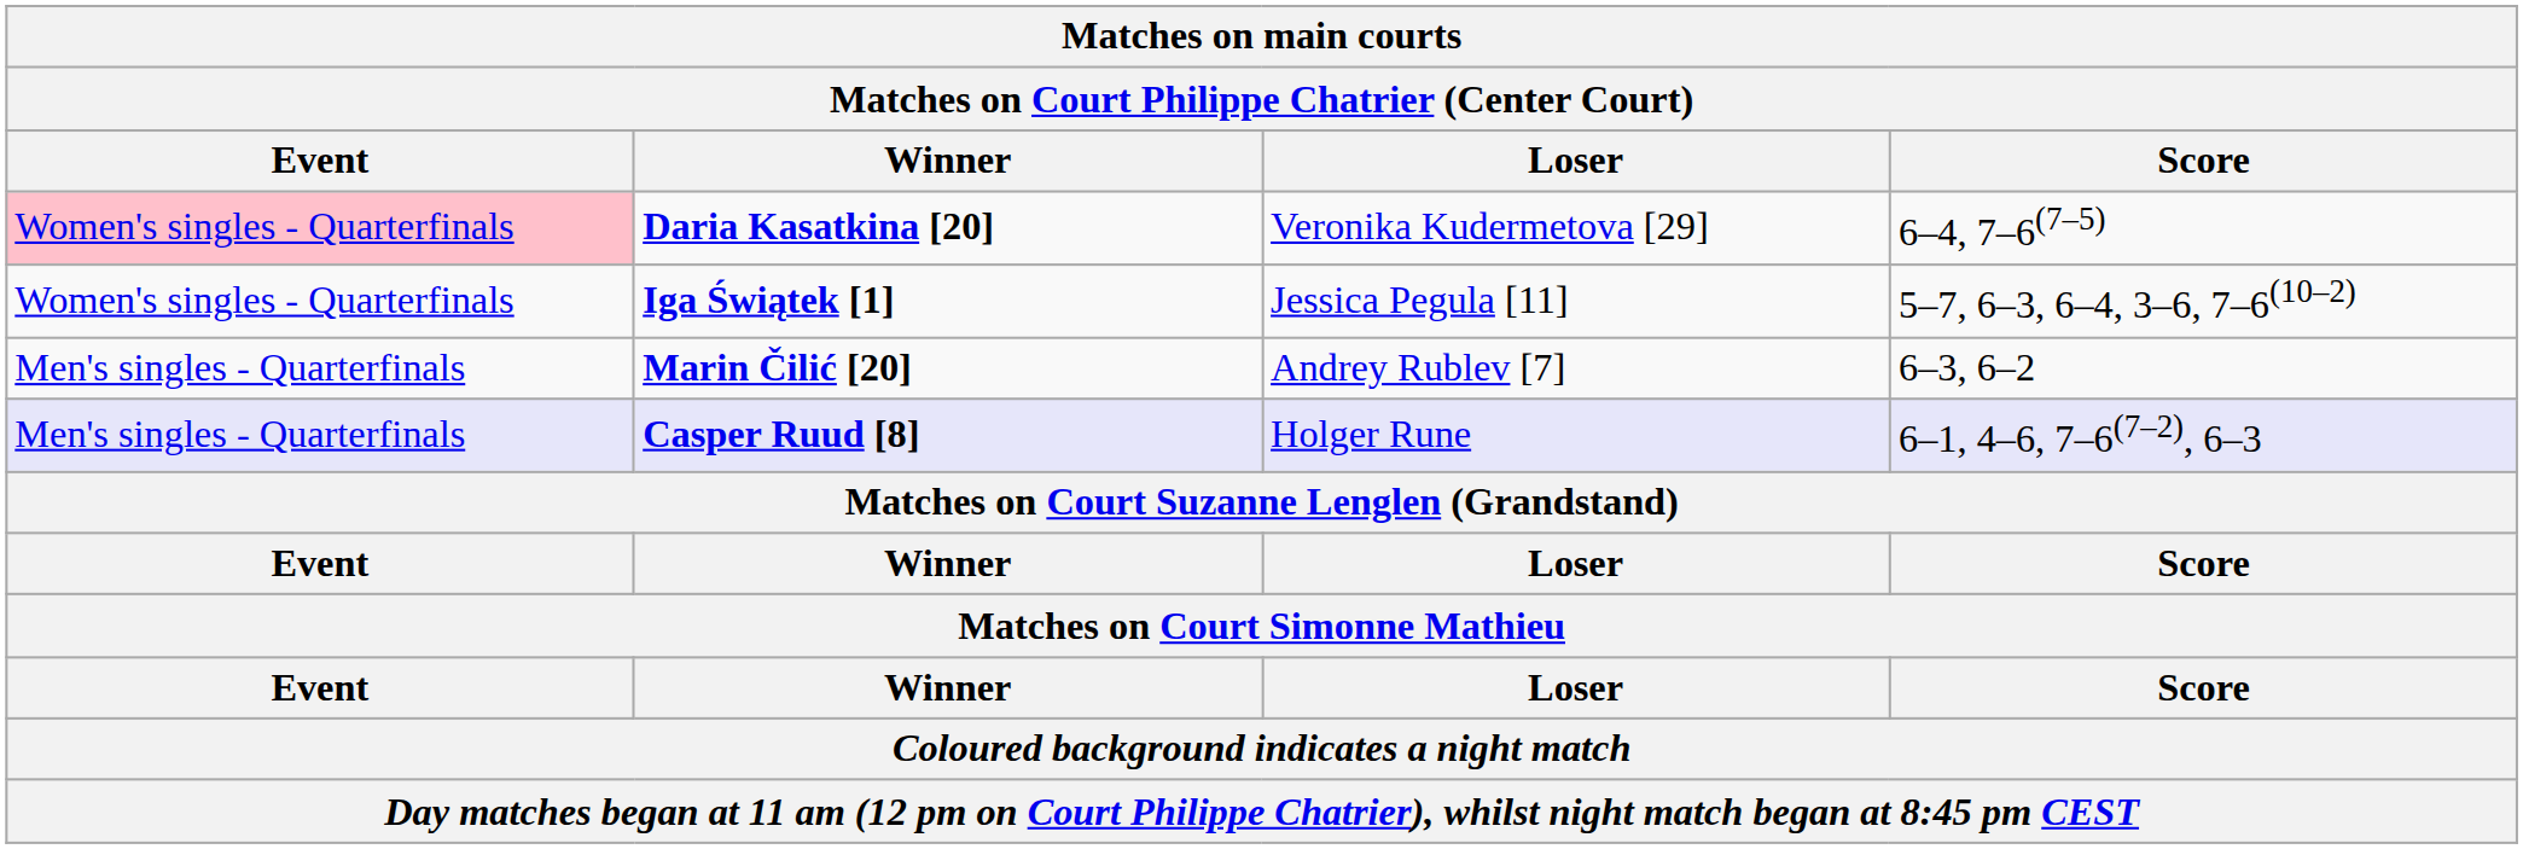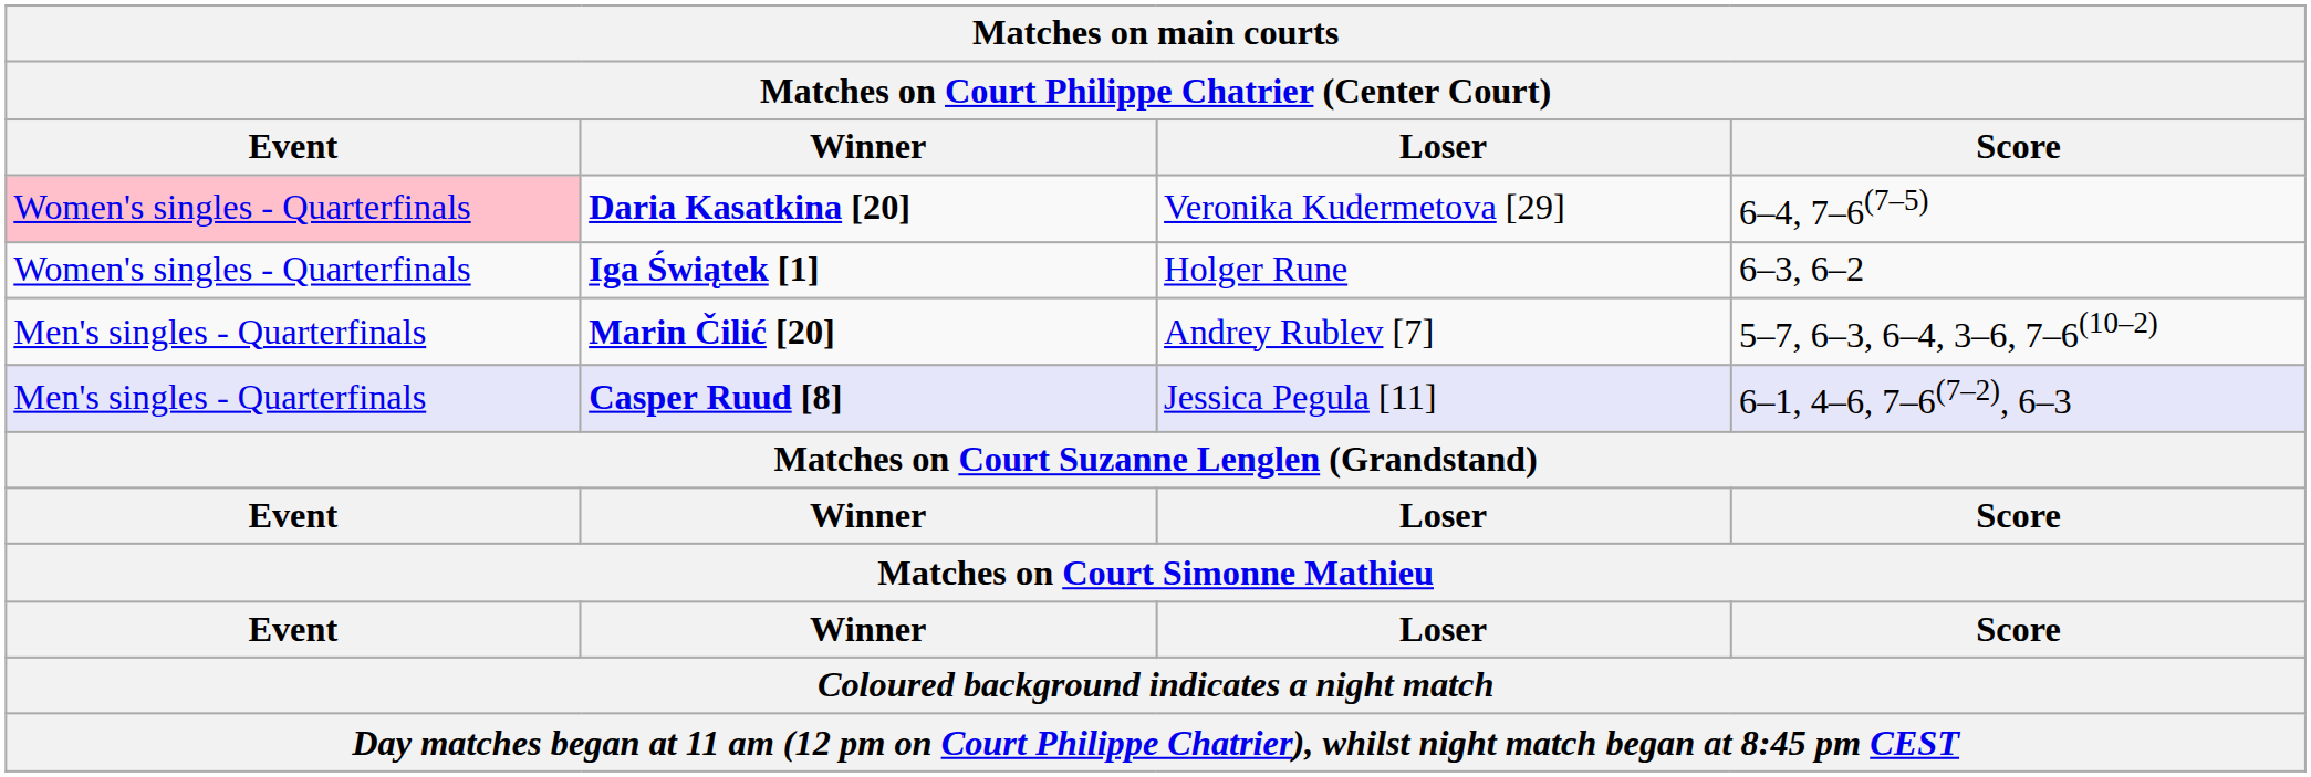 <table class="wikitable" style="margin:auto;">
 <tr>
 <th colspan=4 style=white-space:nowrap>Matches on main courts</th>
 </tr>
 <tr>
 <th colspan=4>Matches on <a href='#'>Court Philippe Chatrier</a> (Center Court)</th>
 </tr>
 <tr>
 <th width=250>Event</th>
 <th width=250>Winner</th>
 <th width=250>Loser</th>
 <th width=250>Score</th>
 </tr>
 <tr>
 <td style="background: pink;"><a href='#'>Women's singles - Quarterfinals</a></td>
 <td><strong> <a href='#'>Daria Kasatkina</a> [20]</strong></td>
 <td> <a href='#'>Veronika Kudermetova</a> [29]</td>
 <td>6–4, 7–6<sup>(7–5)</sup></td>
 </tr>
 <tr>
 <td><a href='#'>Women's singles - Quarterfinals</a></td>
 <td><strong> <a href='#'>Iga Świątek</a> [1]</strong></td>
-<td> <a href='#'>Jessica Pegula</a> [11]</td>
-<td>5–7, 6–3, 6–4, 3–6, 7–6<sup>(10–2)</sup></td>
+<td> <a href='#'>Holger Rune</a></td>
+<td>6–3, 6–2</td>
 </tr>
 <tr>
 <td><a href='#'>Men's singles - Quarterfinals</a></td>
 <td><strong> <a href='#'>Marin Čilić</a> [20]</strong></td>
 <td> <a href='#'>Andrey Rublev</a> [7]</td>
-<td>6–3, 6–2</td>
+<td>5–7, 6–3, 6–4, 3–6, 7–6<sup>(10–2)</sup></td>
 </tr>
 <tr bgcolor=lavender>
 <td><a href='#'>Men's singles - Quarterfinals</a></td>
 <td><strong> <a href='#'>Casper Ruud</a> [8]</strong></td>
-<td> <a href='#'>Holger Rune</a></td>
+<td> <a href='#'>Jessica Pegula</a> [11]</td>
 <td>6–1, 4–6, 7–6<sup>(7–2)</sup>, 6–3</td>
 </tr>
 <tr>
 <th colspan=4>Matches on <a href='#'>Court Suzanne Lenglen</a> (Grandstand)</th>
 </tr>
 <tr>
 <th width=250>Event</th>
 <th width=250>Winner</th>
 <th width=250>Loser</th>
 <th width=250>Score</th>
 </tr>
 <tr>
 <th colspan=4>Matches on <a href='#'>Court Simonne Mathieu</a></th>
 </tr>
 <tr>
 <th width=250>Event</th>
 <th width=250>Winner</th>
 <th width=250>Loser</th>
 <th width=250>Score</th>
 </tr>
 <tr>
 <th colspan=4><em>Coloured background indicates a night match</em></th>
 </tr>
 <tr>
 <th colspan=4><em>Day matches began at 11 am (12 pm on <a href='#'>Court Philippe Chatrier</a>), whilst night match began at 8:45 pm <a href='#'>CEST</a></em></th>
 </tr>
 </table>
